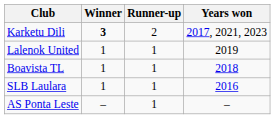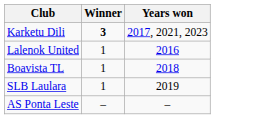 <table class="wikitable" style="text-align:center">
 <tr>
 <th>Club</th>
 <th>Winner</th>
-<th>Runner-up</th>
 <th>Years won</th>
 </tr>
 <tr>
 <td align=left><a href='#'>Karketu Dili</a></td>
 <td><strong>3</strong></td>
-<td>2</td>
 <td><a href='#'>2017</a>, 2021, 2023</td>
 </tr>
 <tr>
 <td align=left><a href='#'>Lalenok United</a></td>
 <td>1</td>
-<td>1</td>
-<td>2019</td>
+<td><a href='#'>2016</a></td>
 </tr>
 <tr>
 <td align=left><a href='#'>Boavista TL</a></td>
-<td>1</td>
 <td>1</td>
 <td><a href='#'>2018</a></td>
 </tr>
 <tr>
 <td align=left><a href='#'>SLB Laulara</a></td>
 <td>1</td>
-<td>1</td>
-<td><a href='#'>2016</a></td>
+<td>2019</td>
 </tr>
 <tr>
 <td align=left><a href='#'>AS Ponta Leste</a></td>
 <td>–</td>
-<td>1</td>
 <td>–</td>
 </tr>
 </table>
